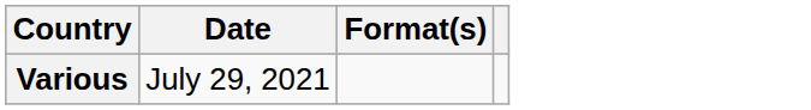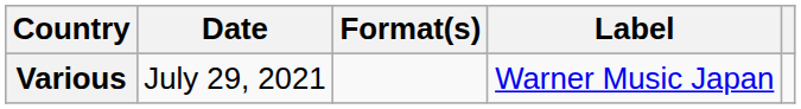 <table class="wikitable plainrowheaders" border="1">
 <tr>
 <th scope="col">Country</th>
 <th scope="col">Date</th>
 <th scope="col">Format(s)</th>
+<th scope="col">Label</th>
 <th scope="col"></th>
 </tr>
 <tr>
 <th scope="row">Various</th>
 <td>July 29, 2021</td>
 <td></td>
+<td><a href='#'>Warner Music Japan</a></td>
 <td style="text-align:center;"></td>
 </tr>
 </table>
